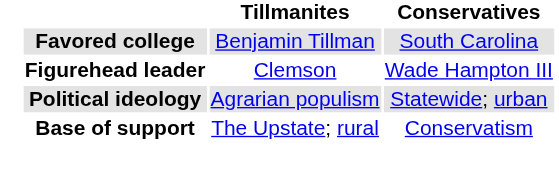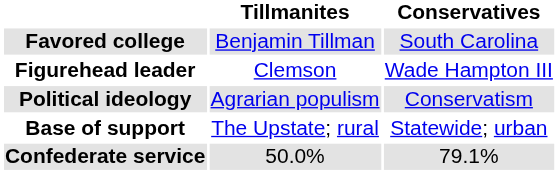 <table style="float:right; margin-left: 1em; margin-bottom: 1em; text-align: center">
 <tr>
 <th></th>
 <td><strong>Tillmanites</strong></td>
 <td><strong>Conservatives</strong></td>
 </tr>
 <tr style="background: #e3e3e3;">
 <td><strong>Favored college</strong></td>
 <td><a href='#'>Benjamin Tillman</a></td>
 <td><a href='#'>South Carolina</a></td>
 </tr>
 <tr>
 <td><strong>Figurehead leader</strong></td>
 <td><a href='#'>Clemson</a></td>
 <td><a href='#'>Wade Hampton III</a></td>
 </tr>
 <tr style="background: #e3e3e3;">
 <td><strong>Political ideology</strong></td>
 <td><a href='#'>Agrarian populism</a></td>
-<td><a href='#'>Statewide</a>; <a href='#'>urban</a></td>
+<td><a href='#'>Conservatism</a></td>
 </tr>
 <tr>
 <td><strong>Base of support</strong></td>
 <td><a href='#'>The Upstate</a>; <a href='#'>rural</a></td>
-<td><a href='#'>Conservatism</a></td>
+<td><a href='#'>Statewide</a>; <a href='#'>urban</a></td>
+</tr>
+<tr style="background: #e3e3e3;">
+<td><strong>Confederate service</strong></td>
+<td>50.0%</td>
+<td>79.1%</td>
 </tr>
 <tr>
 </tr>
 </table>
